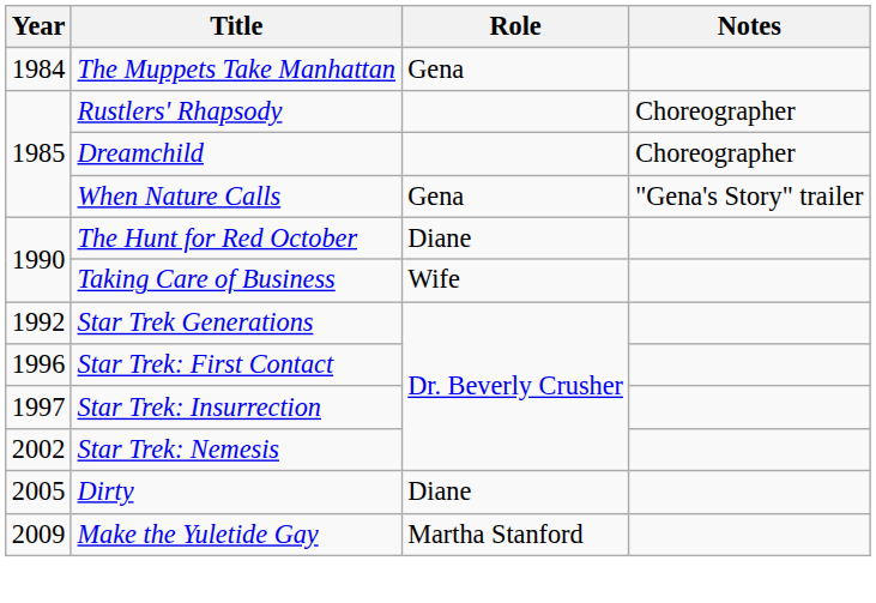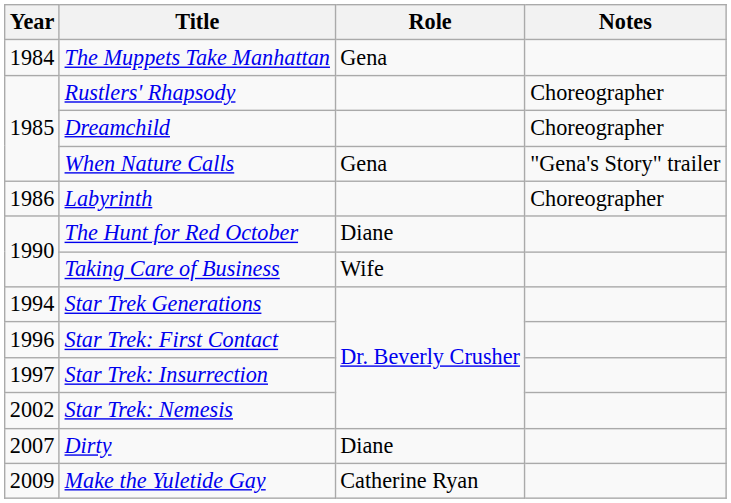 <table class="wikitable sortable">
 <tr>
 <th>Year</th>
 <th>Title</th>
 <th>Role</th>
 <th class="unsortable">Notes</th>
 </tr>
 <tr>
 <td>1984</td>
 <td data-sort-value="Muppets Take Manhattan, The"><em><a href='#'>The Muppets Take Manhattan</a></em></td>
 <td>Gena</td>
 <td></td>
 </tr>
 <tr>
 <td rowspan="3">1985</td>
 <td><em><a href='#'>Rustlers' Rhapsody</a></em></td>
 <td></td>
 <td>Choreographer</td>
 </tr>
 <tr>
 <td><em><a href='#'>Dreamchild</a></em></td>
 <td></td>
 <td>Choreographer</td>
 </tr>
 <tr>
 <td><em><a href='#'>When Nature Calls</a></em></td>
 <td>Gena</td>
 <td>"Gena's Story" trailer</td>
 </tr>
 <tr>
+<td>1986</td>
+<td><em><a href='#'>Labyrinth</a></em></td>
+<td></td>
+<td>Choreographer</td>
+</tr>
+<tr>
 <td rowspan="2">1990</td>
 <td data-sort-value="Hunt for Red October, The"><em><a href='#'>The Hunt for Red October</a></em></td>
 <td>Diane</td>
 <td></td>
 </tr>
 <tr>
 <td><em><a href='#'>Taking Care of Business</a></em></td>
 <td>Wife</td>
 <td></td>
 </tr>
 <tr>
-<td>1992</td>
+<td>1994</td>
 <td><em><a href='#'>Star Trek Generations</a></em></td>
 <td rowspan="4"><a href='#'>Dr. Beverly Crusher</a></td>
 <td></td>
 </tr>
 <tr>
 <td>1996</td>
 <td><em><a href='#'>Star Trek: First Contact</a></em></td>
 <td></td>
 </tr>
 <tr>
 <td>1997</td>
 <td><em><a href='#'>Star Trek: Insurrection</a></em></td>
 <td></td>
 </tr>
 <tr>
 <td>2002</td>
 <td><em><a href='#'>Star Trek: Nemesis</a></em></td>
 <td></td>
 </tr>
 <tr>
-<td>2005</td>
+<td>2007</td>
 <td><em><a href='#'>Dirty</a></em></td>
 <td>Diane</td>
 <td></td>
 </tr>
 <tr>
 <td>2009</td>
 <td><em><a href='#'>Make the Yuletide Gay</a></em></td>
-<td>Martha Stanford</td>
+<td>Catherine Ryan</td>
 <td></td>
 </tr>
 </table>
